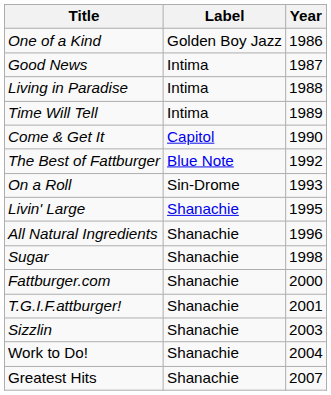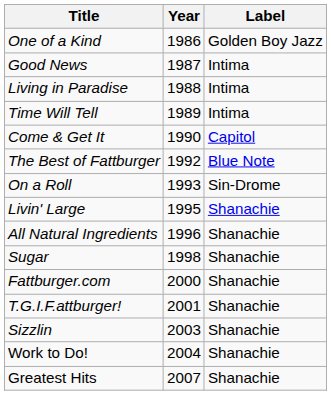 <table class="wikitable sortable">
 <tr>
 <th>Title</th>
+<th>Year</th>
 <th>Label</th>
-<th>Year</th>
 </tr>
 <tr>
 <td><em>One of a Kind</em></td>
+<td>1986</td>
 <td>Golden Boy Jazz</td>
-<td>1986</td>
 </tr>
 <tr>
 <td><em>Good News</em></td>
+<td>1987</td>
 <td>Intima</td>
-<td>1987</td>
 </tr>
 <tr>
 <td><em>Living in Paradise</em></td>
+<td>1988</td>
 <td>Intima</td>
-<td>1988</td>
 </tr>
 <tr>
 <td><em>Time Will Tell</em></td>
+<td>1989</td>
 <td>Intima</td>
-<td>1989</td>
 </tr>
 <tr>
 <td><em>Come & Get It</em></td>
+<td>1990</td>
 <td><a href='#'>Capitol</a></td>
-<td>1990</td>
 </tr>
 <tr>
 <td><em>The Best of Fattburger</em></td>
+<td>1992</td>
 <td><a href='#'>Blue Note</a></td>
-<td>1992</td>
 </tr>
 <tr>
 <td><em>On a Roll</em></td>
+<td>1993</td>
 <td>Sin-Drome</td>
-<td>1993</td>
 </tr>
 <tr>
 <td><em>Livin' Large</em></td>
+<td>1995</td>
 <td><a href='#'>Shanachie</a></td>
-<td>1995</td>
 </tr>
 <tr>
 <td><em>All Natural Ingredients</em></td>
+<td>1996</td>
 <td>Shanachie</td>
-<td>1996</td>
 </tr>
 <tr>
 <td><em>Sugar</em></td>
+<td>1998</td>
 <td>Shanachie</td>
-<td>1998</td>
 </tr>
 <tr>
 <td><em>Fattburger.com</em></td>
+<td>2000</td>
 <td>Shanachie</td>
-<td>2000</td>
 </tr>
 <tr>
 <td><em>T.G.I.F.attburger!</em></td>
+<td>2001</td>
 <td>Shanachie</td>
-<td>2001</td>
 </tr>
 <tr>
 <td><em>Sizzlin<strong></td>
+<td>2003</td>
 <td>Shanachie</td>
-<td>2003</td>
 </tr>
 <tr>
 <td></em>Work to Do!<em></td>
+<td>2004</td>
 <td>Shanachie</td>
-<td>2004</td>
 </tr>
 <tr>
 <td></em>Greatest Hits<em></td>
+<td>2007</td>
 <td>Shanachie</td>
-<td>2007</td>
 </tr>
 </table>
